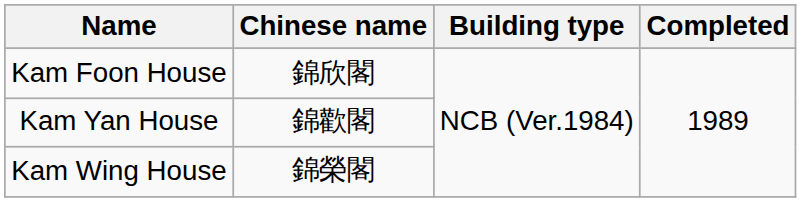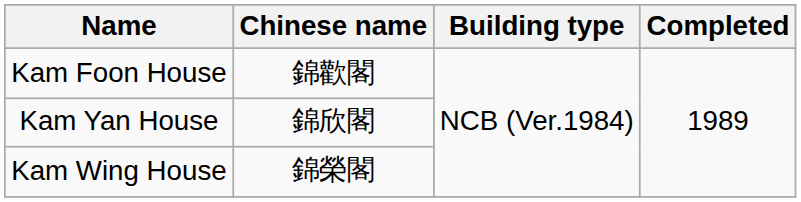 <table class="wikitable" style="text-align: center">
 <tr>
 <th>Name</th>
 <th>Chinese name</th>
 <th>Building type</th>
 <th>Completed</th>
 </tr>
 <tr>
 <td>Kam Foon House</td>
-<td>錦欣閣</td>
+<td>錦歡閣</td>
 <td rowspan="3">NCB (Ver.1984)</td>
 <td rowspan="3">1989</td>
 </tr>
 <tr>
 <td>Kam Yan House</td>
-<td>錦歡閣</td>
+<td>錦欣閣</td>
 </tr>
 <tr>
 <td>Kam Wing House</td>
 <td>錦榮閣</td>
 </tr>
 </table>
